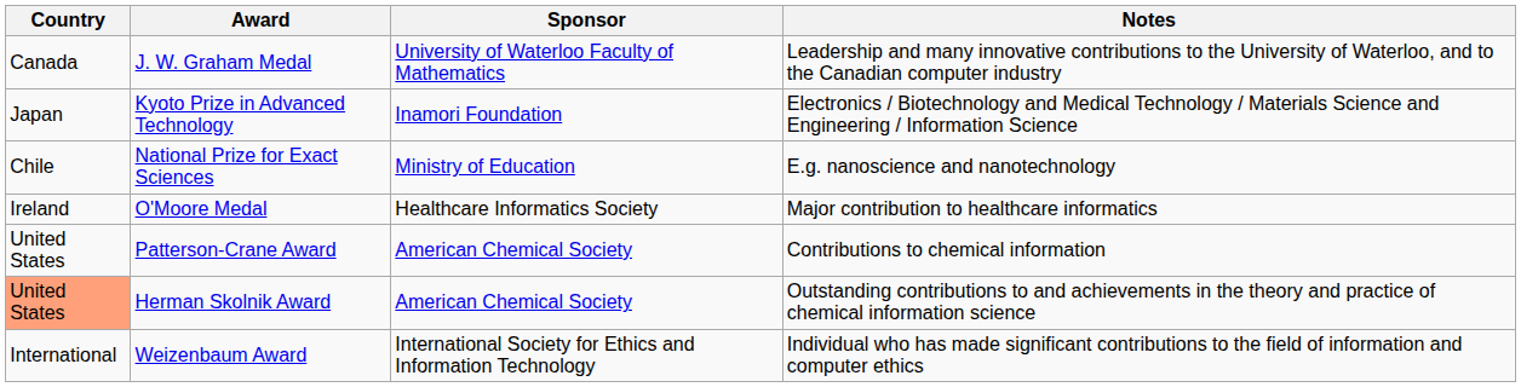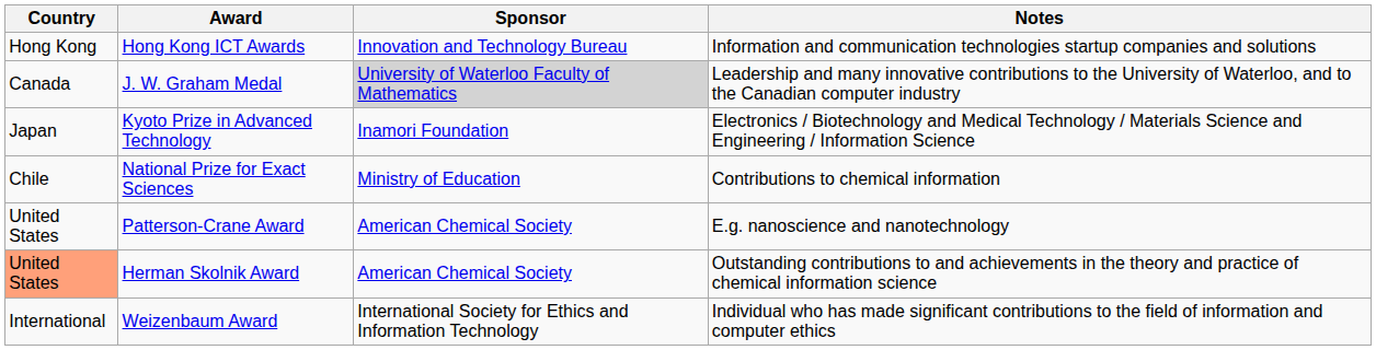 <table class="wikitable sortable">
 <tr>
 <th style="width:6em;">Country</th>
 <th>Award</th>
 <th>Sponsor</th>
 <th>Notes</th>
 </tr>
 <tr>
+<td>Hong Kong</td>
+<td><a href='#'>Hong Kong ICT Awards</a></td>
+<td><a href='#'>Innovation and Technology Bureau</a></td>
+<td>Information and communication technologies startup companies and solutions</td>
+</tr>
+<tr>
 <td>Canada</td>
 <td><a href='#'>J. W. Graham Medal</a></td>
-<td><a href='#'>University of Waterloo Faculty of Mathematics</a></td>
+<td style="background: lightgrey;"><a href='#'>University of Waterloo Faculty of Mathematics</a></td>
 <td>Leadership and many innovative contributions to the University of Waterloo, and to the Canadian computer industry</td>
 </tr>
 <tr>
 <td>Japan</td>
 <td><a href='#'>Kyoto Prize in Advanced Technology</a></td>
 <td><a href='#'>Inamori Foundation</a></td>
 <td>Electronics / Biotechnology and Medical Technology / Materials Science and Engineering / Information Science</td>
 </tr>
 <tr>
 <td>Chile</td>
 <td><a href='#'>National Prize for Exact Sciences</a></td>
 <td><a href='#'>Ministry of Education</a></td>
-<td>E.g. nanoscience and nanotechnology</td>
-</tr>
-<tr>
-<td>Ireland</td>
-<td><a href='#'>O'Moore Medal</a></td>
-<td>Healthcare Informatics Society</td>
-<td>Major contribution to healthcare informatics</td>
+<td>Contributions to chemical information</td>
 </tr>
 <tr>
 <td>United States</td>
 <td><a href='#'>Patterson-Crane Award</a></td>
 <td><a href='#'>American Chemical Society</a></td>
-<td>Contributions to chemical information</td>
+<td>E.g. nanoscience and nanotechnology</td>
 </tr>
 <tr>
 <td style="background: lightsalmon;">United States</td>
 <td><a href='#'>Herman Skolnik Award</a></td>
 <td><a href='#'>American Chemical Society</a></td>
 <td>Outstanding contributions to and achievements in the theory and practice of chemical information science</td>
 </tr>
 <tr>
 <td>International</td>
 <td><a href='#'>Weizenbaum Award</a></td>
 <td>International Society for Ethics and Information Technology</td>
 <td>Individual who has made significant contributions to the field of information and computer ethics</td>
 </tr>
 </table>
